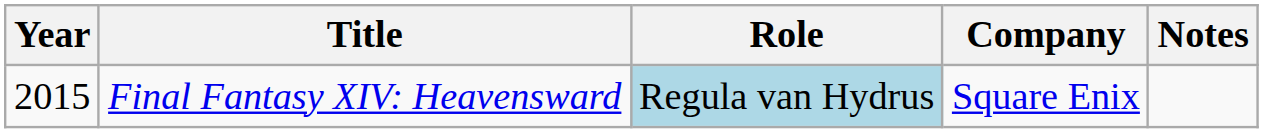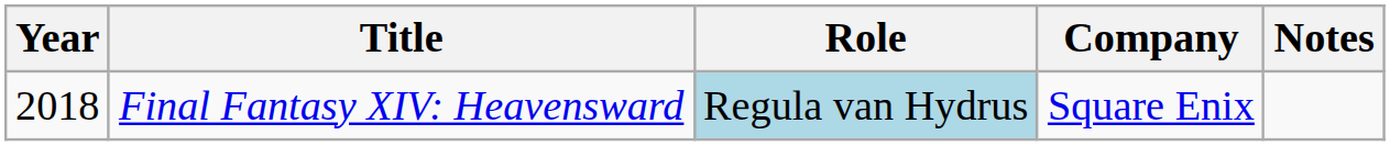 <table class="wikitable sortable">
 <tr>
 <th>Year</th>
 <th>Title</th>
 <th>Role</th>
 <th>Company</th>
 <th class="unsortable">Notes</th>
 </tr>
 <tr>
-<td>2015</td>
+<td>2018</td>
 <td><em><a href='#'>Final Fantasy XIV: Heavensward</a></em></td>
 <td style="background: lightblue;">Regula van Hydrus</td>
 <td><a href='#'>Square Enix</a></td>
 <td></td>
 </tr>
 </table>
